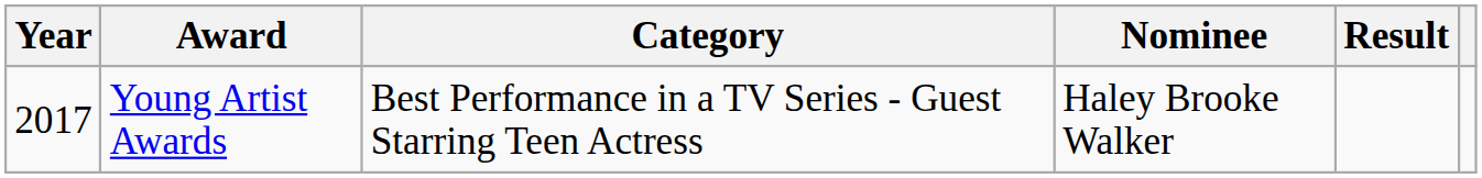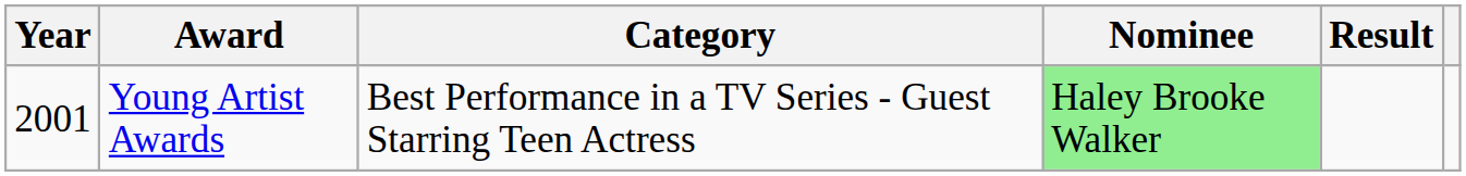 <table class="wikitable">
 <tr>
 <th>Year</th>
 <th>Award</th>
 <th>Category</th>
 <th>Nominee</th>
 <th>Result</th>
 <th></th>
 </tr>
 <tr>
-<td>2017</td>
+<td>2001</td>
 <td><a href='#'>Young Artist Awards</a></td>
 <td>Best Performance in a TV Series - Guest Starring Teen Actress</td>
-<td>Haley Brooke Walker</td>
+<td style="background: lightgreen;">Haley Brooke Walker</td>
 <td></td>
 <td></td>
 </tr>
 </table>
